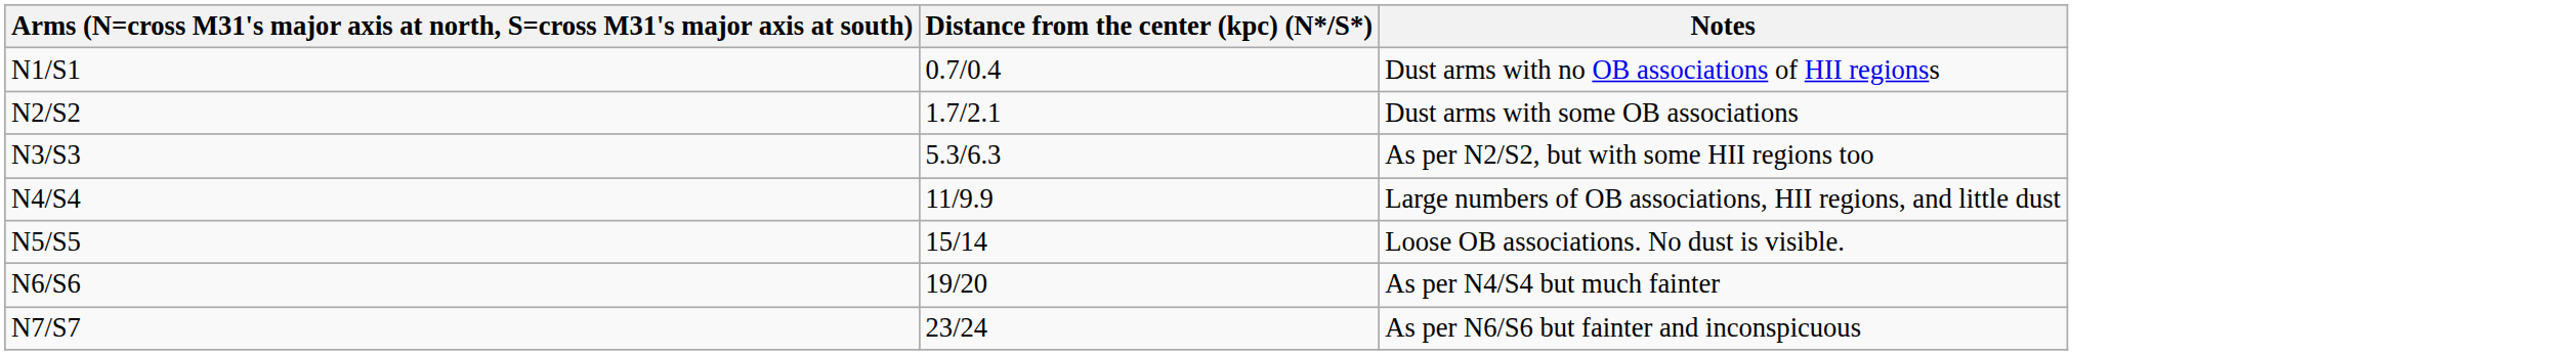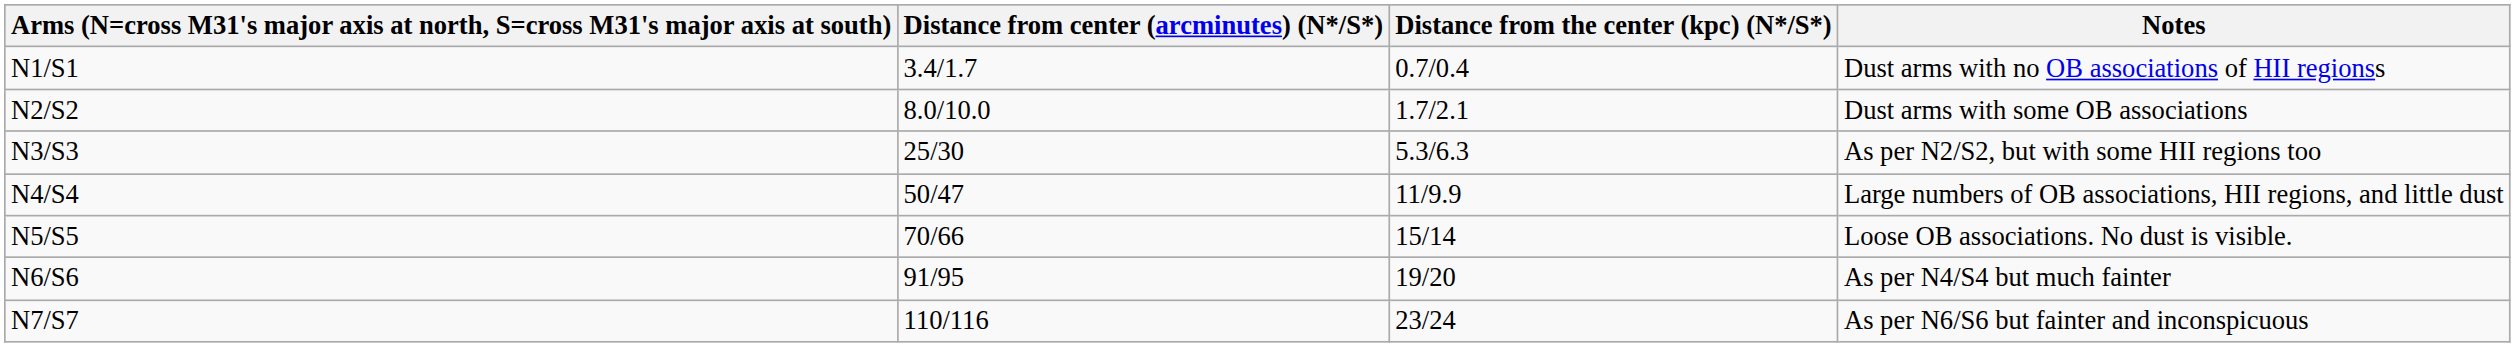 <table class="wikitable">
 <tr>
 <th>Arms (N=cross M31's major axis at north, S=cross M31's major axis at south)</th>
+<th>Distance from center (<a href='#'>arcminutes</a>) (N*/S*)</th>
 <th>Distance from the center (kpc) (N*/S*)</th>
 <th>Notes</th>
 </tr>
 <tr>
 <td align="left">N1/S1</td>
+<td>3.4/1.7</td>
 <td>0.7/0.4</td>
 <td>Dust arms with no <a href='#'>OB associations</a> of <a href='#'>HII regions</a>s</td>
 </tr>
 <tr>
 <td align="left">N2/S2</td>
+<td>8.0/10.0</td>
 <td>1.7/2.1</td>
 <td>Dust arms with some OB associations</td>
 </tr>
 <tr>
 <td align="left">N3/S3</td>
+<td>25/30</td>
 <td>5.3/6.3</td>
 <td>As per N2/S2, but with some HII regions too</td>
 </tr>
 <tr>
 <td align="left">N4/S4</td>
+<td>50/47</td>
 <td>11/9.9</td>
 <td>Large numbers of OB associations, HII regions, and little dust</td>
 </tr>
 <tr>
 <td align="left">N5/S5</td>
+<td>70/66</td>
 <td>15/14</td>
 <td>Loose OB associations. No dust is visible.</td>
 </tr>
 <tr>
 <td align="left">N6/S6</td>
+<td>91/95</td>
 <td>19/20</td>
 <td>As per N4/S4 but much fainter</td>
 </tr>
 <tr>
 <td align="left">N7/S7</td>
+<td>110/116</td>
 <td>23/24</td>
 <td>As per N6/S6 but fainter and inconspicuous</td>
 </tr>
 </table>
